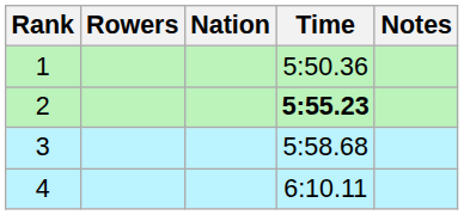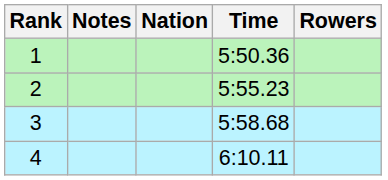 <table class="wikitable sortable" style="text-align:center">
 <tr>
 <th>Rank</th>
-<th>Rowers</th>
+<th>Notes</th>
 <th>Nation</th>
 <th>Time</th>
-<th>Notes</th>
+<th>Rowers</th>
 </tr>
 <tr bgcolor=bbf3bb>
 <td>1</td>
-<td align=left data-sort-value="Bußert, Karl-Heinz"></td>
+<td></td>
 <td align=left></td>
 <td>5:50.36</td>
-<td></td>
+<td align=left data-sort-value="Bußert, Karl-Heinz"></td>
 </tr>
 <tr bgcolor=bbf3bb>
 <td>2</td>
+<td></td>
+<td align=left></td>
+<td>5:55.23</td>
 <td align=left data-sort-value="Cortes, Peter"></td>
-<td align=left></td>
-<td><strong>5:55.23</strong></td>
-<td></td>
 </tr>
 <tr bgcolor=bbf3ff>
 <td>3</td>
-<td align=left data-sort-value="Bishop, Thomas"></td>
+<td></td>
 <td align=left></td>
 <td>5:58.68</td>
-<td></td>
+<td align=left data-sort-value="Bishop, Thomas"></td>
 </tr>
 <tr bgcolor=bbf3ff>
 <td>4</td>
-<td align=left data-sort-value="Herrera, César"></td>
+<td></td>
 <td align=left></td>
 <td>6:10.11</td>
-<td></td>
+<td align=left data-sort-value="Herrera, César"></td>
 </tr>
 </table>
